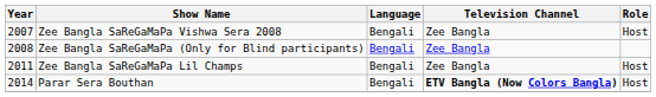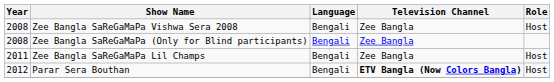 <table class="wikitable sortable">
 <tr>
 <th>Year</th>
 <th>Show Name</th>
 <th>Language</th>
 <th>Television Channel</th>
 <th>Role</th>
 </tr>
 <tr>
-<td>2007</td>
+<td>2008</td>
 <td>Zee Bangla SaReGaMaPa Vishwa Sera 2008</td>
 <td>Bengali</td>
 <td>Zee Bangla</td>
 <td>Host</td>
 </tr>
 <tr>
 <td>2008</td>
 <td>Zee Bangla SaReGaMaPa (Only for Blind participants)</td>
 <td><a href='#'>Bengali</a></td>
 <td><a href='#'>Zee Bangla</a></td>
 <td></td>
 </tr>
 <tr>
 <td>2011</td>
 <td>Zee Bangla SaReGaMaPa Lil Champs</td>
 <td>Bengali</td>
 <td>Zee Bangla</td>
 <td>Host</td>
 </tr>
 <tr>
-<td>2014</td>
+<td>2012</td>
 <td>Parar Sera Bouthan</td>
 <td>Bengali</td>
 <td><strong>ETV Bangla (Now <a href='#'>Colors Bangla</a>)</strong></td>
 <td>Host </td>
 </tr>
 <tr>
 </tr>
 </table>
